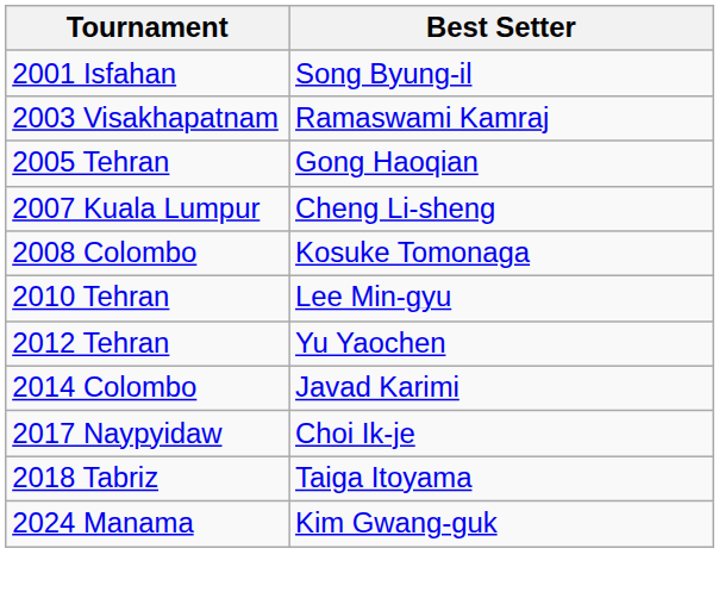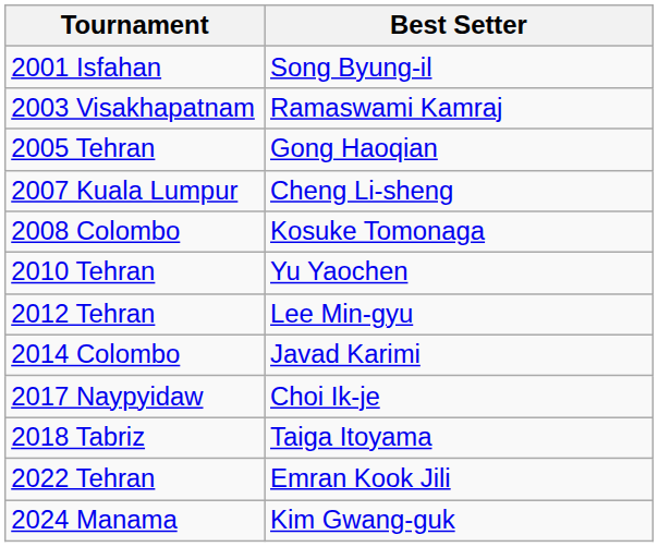 <table class=wikitable style="width: 400px;">
 <tr>
 <th style="width: 40%;">Tournament</th>
 <th style="width: 60%;">Best Setter</th>
 </tr>
 <tr>
 <td><a href='#'>2001 Isfahan</a></td>
 <td> <a href='#'>Song Byung-il</a></td>
 </tr>
 <tr>
 <td><a href='#'>2003 Visakhapatnam</a></td>
 <td> <a href='#'>Ramaswami Kamraj</a></td>
 </tr>
 <tr>
 <td><a href='#'>2005 Tehran</a></td>
 <td> <a href='#'>Gong Haoqian</a></td>
 </tr>
 <tr>
 <td><a href='#'>2007 Kuala Lumpur</a></td>
 <td> <a href='#'>Cheng Li-sheng</a></td>
 </tr>
 <tr>
 <td><a href='#'>2008 Colombo</a></td>
 <td> <a href='#'>Kosuke Tomonaga</a></td>
 </tr>
 <tr>
 <td><a href='#'>2010 Tehran</a></td>
-<td> <a href='#'>Lee Min-gyu</a></td>
+<td> <a href='#'>Yu Yaochen</a></td>
 </tr>
 <tr>
 <td><a href='#'>2012 Tehran</a></td>
-<td> <a href='#'>Yu Yaochen</a></td>
+<td> <a href='#'>Lee Min-gyu</a></td>
 </tr>
 <tr>
 <td><a href='#'>2014 Colombo</a></td>
 <td> <a href='#'>Javad Karimi</a></td>
 </tr>
 <tr>
 <td><a href='#'>2017 Naypyidaw</a></td>
 <td> <a href='#'>Choi Ik-je</a></td>
 </tr>
 <tr>
 <td><a href='#'>2018 Tabriz</a></td>
 <td> <a href='#'>Taiga Itoyama</a></td>
 </tr>
 <tr>
+<td><a href='#'>2022 Tehran</a></td>
+<td> <a href='#'>Emran Kook Jili</a></td>
+</tr>
+<tr>
 <td><a href='#'>2024 Manama</a></td>
 <td> <a href='#'>Kim Gwang-guk</a></td>
 </tr>
 </table>
